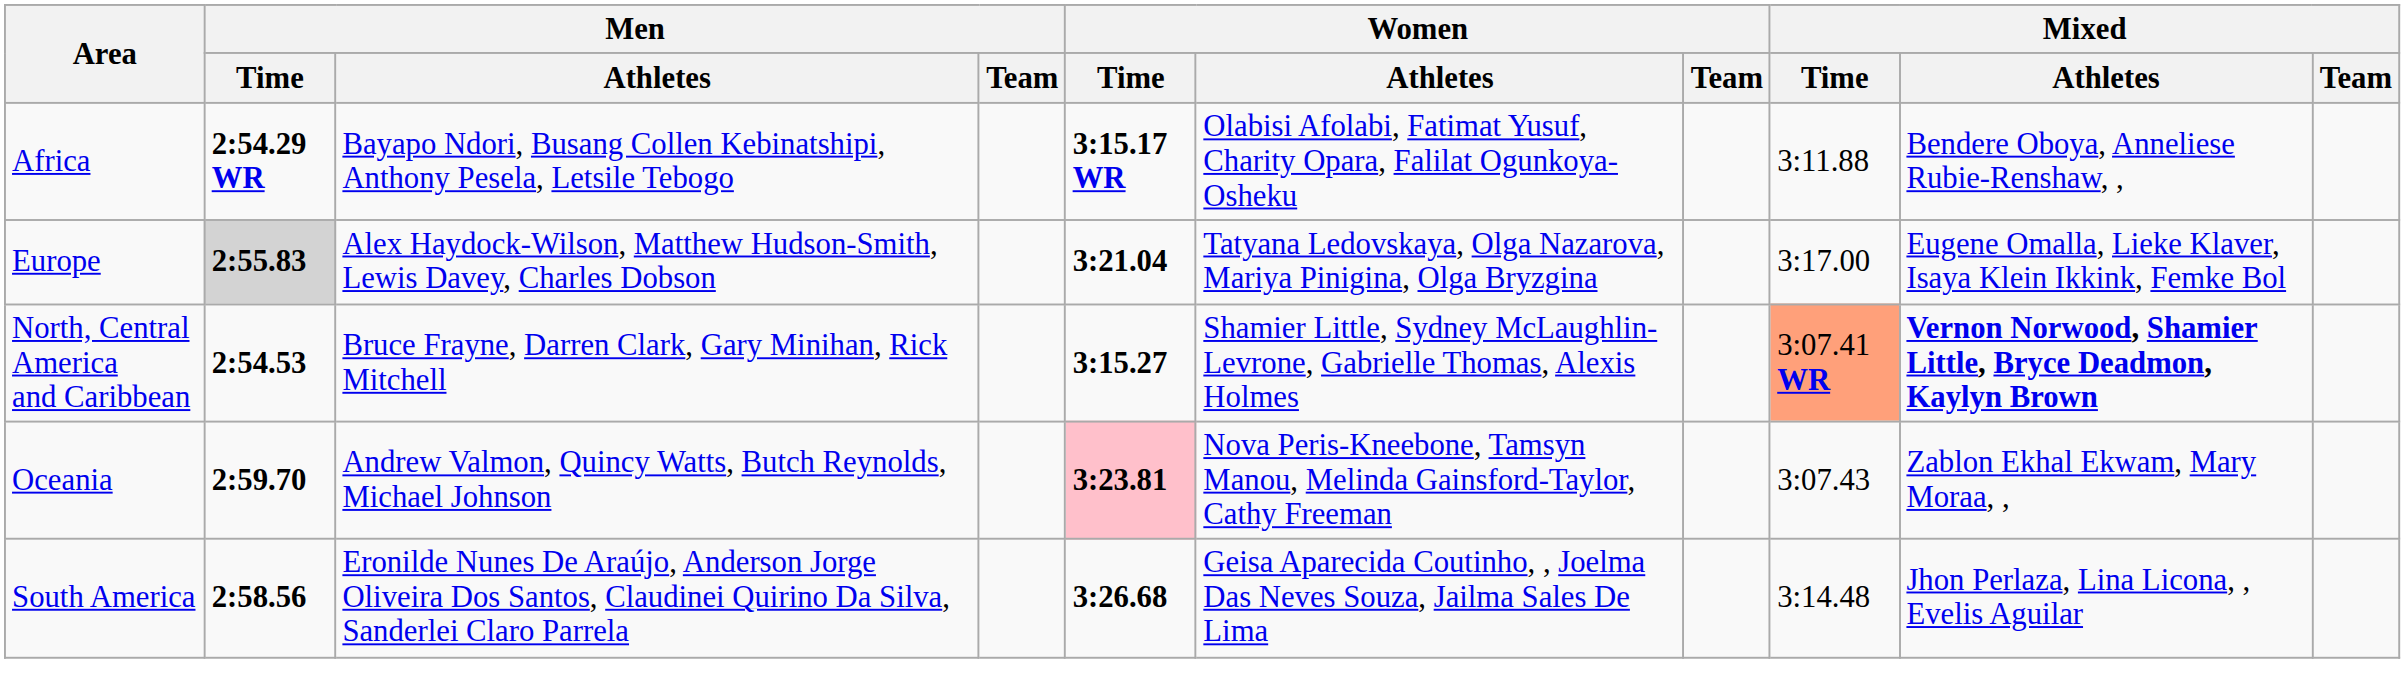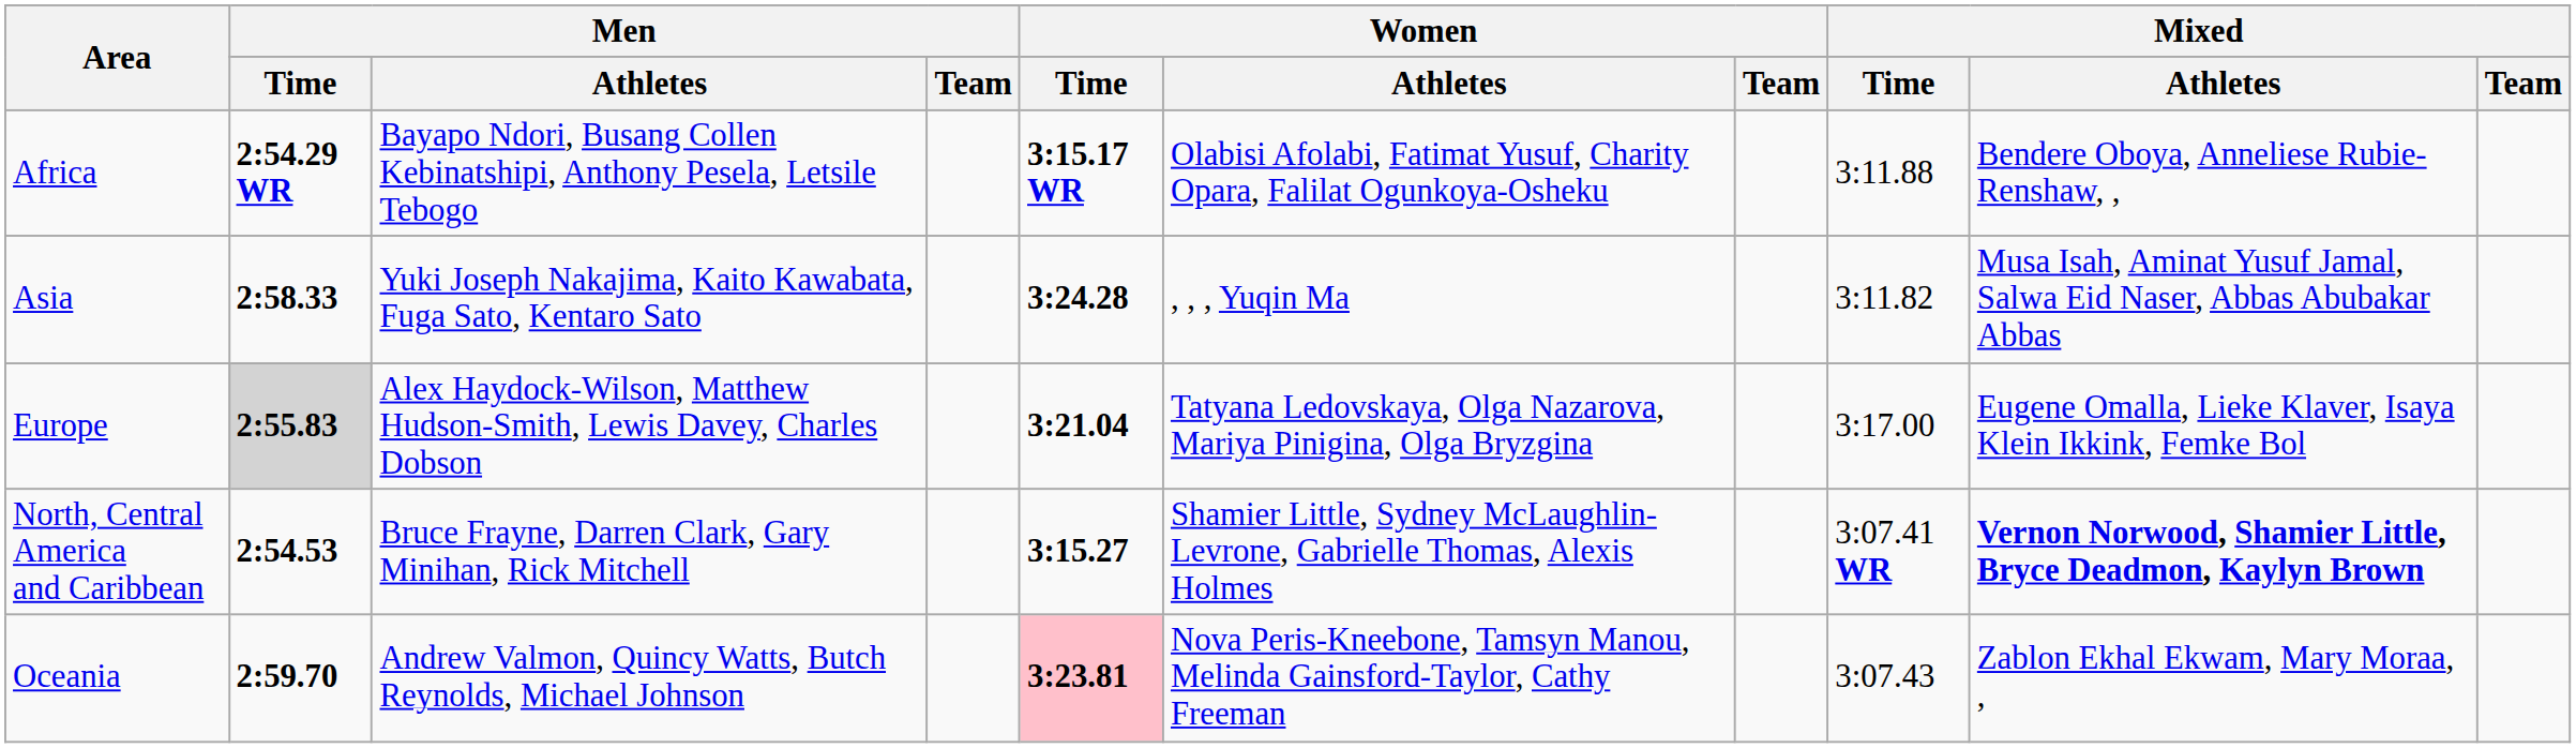 <table class="wikitable">
 <tr>
 <th rowspan="2">Area</th>
 <th colspan="3">Men</th>
 <th colspan="3">Women</th>
 <th colspan="3">Mixed</th>
 </tr>
 <tr>
 <th>Time</th>
 <th>Athletes</th>
 <th>Team</th>
 <th>Time</th>
 <th>Athletes</th>
 <th>Team</th>
 <th>Time</th>
 <th>Athletes</th>
 <th>Team</th>
 </tr>
 <tr>
 <td><a href='#'>Africa</a></td>
 <td><strong>2:54.29 <a href='#'>WR</a></strong></td>
 <td><a href='#'>Bayapo Ndori</a>, <a href='#'>Busang Collen Kebinatshipi</a>, <a href='#'>Anthony Pesela</a>, <a href='#'>Letsile Tebogo</a></td>
 <td></td>
 <td><strong>3:15.17 <a href='#'>WR</a></strong></td>
 <td><a href='#'>Olabisi Afolabi</a>, <a href='#'>Fatimat Yusuf</a>, <a href='#'>Charity Opara</a>, <a href='#'>Falilat Ogunkoya-Osheku</a></td>
 <td></td>
 <td>3:11.88</td>
 <td><a href='#'>Bendere Oboya</a>, <a href='#'>Anneliese Rubie-Renshaw</a>, , </td>
 <td></td>
 </tr>
 <tr>
+<td><a href='#'>Asia</a></td>
+<td><strong>2:58.33</strong></td>
+<td><a href='#'>Yuki Joseph Nakajima</a>, <a href='#'>Kaito Kawabata</a>, <a href='#'>Fuga Sato</a>, <a href='#'>Kentaro Sato</a></td>
+<td></td>
+<td><strong>3:24.28</strong></td>
+<td>, , , <a href='#'>Yuqin Ma</a></td>
+<td></td>
+<td>3:11.82</td>
+<td><a href='#'>Musa Isah</a>, <a href='#'>Aminat Yusuf Jamal</a>, <a href='#'>Salwa Eid Naser</a>, <a href='#'>Abbas Abubakar Abbas</a></td>
+<td></td>
+</tr>
+<tr>
 <td><a href='#'>Europe</a></td>
 <td style="background: lightgrey;"><strong>2:55.83</strong> </td>
 <td><a href='#'>Alex Haydock-Wilson</a>, <a href='#'>Matthew Hudson-Smith</a>, <a href='#'>Lewis Davey</a>, <a href='#'>Charles Dobson</a></td>
 <td></td>
 <td><strong>3:21.04</strong></td>
 <td><a href='#'>Tatyana Ledovskaya</a>, <a href='#'>Olga Nazarova</a>, <a href='#'>Mariya Pinigina</a>, <a href='#'>Olga Bryzgina</a></td>
 <td></td>
 <td>3:17.00</td>
 <td><a href='#'>Eugene Omalla</a>, <a href='#'>Lieke Klaver</a>, <a href='#'>Isaya Klein Ikkink</a>, <a href='#'>Femke Bol</a></td>
 <td></td>
 </tr>
 <tr>
 <td><a href='#'>North, Central America</a><br><a href='#'>and Caribbean</a></td>
 <td><strong>2:54.53</strong></td>
 <td><a href='#'>Bruce Frayne</a>, <a href='#'>Darren Clark</a>, <a href='#'>Gary Minihan</a>, <a href='#'>Rick Mitchell</a></td>
 <td></td>
 <td><strong>3:15.27</strong></td>
 <td><a href='#'>Shamier Little</a>, <a href='#'>Sydney McLaughlin-Levrone</a>, <a href='#'>Gabrielle Thomas</a>, <a href='#'>Alexis Holmes</a></td>
 <td></td>
-<td style="background: lightsalmon;">3:07.41 <strong><a href='#'>WR</a></strong></td>
+<td>3:07.41 <strong><a href='#'>WR</a></strong></td>
 <td><strong><a href='#'>Vernon Norwood</a>, <a href='#'>Shamier Little</a>, <a href='#'>Bryce Deadmon</a>, <a href='#'>Kaylyn Brown</a></strong></td>
 <td></td>
 </tr>
 <tr>
 <td><a href='#'>Oceania</a></td>
 <td><strong>2:59.70</strong></td>
 <td><a href='#'>Andrew Valmon</a>, <a href='#'>Quincy Watts</a>, <a href='#'>Butch Reynolds</a>, <a href='#'>Michael Johnson</a></td>
 <td></td>
 <td style="background: pink;"><strong>3:23.81</strong></td>
 <td><a href='#'>Nova Peris-Kneebone</a>, <a href='#'>Tamsyn Manou</a>, <a href='#'>Melinda Gainsford-Taylor</a>, <a href='#'>Cathy Freeman</a></td>
 <td></td>
 <td>3:07.43</td>
 <td><a href='#'>Zablon Ekhal Ekwam</a>, <a href='#'>Mary Moraa</a>, , </td>
 <td></td>
 </tr>
-<tr>
-<td><a href='#'>South America</a></td>
-<td><strong>2:58.56</strong></td>
-<td><a href='#'>Eronilde Nunes De Araújo</a>, <a href='#'>Anderson Jorge Oliveira Dos Santos</a>, <a href='#'>Claudinei Quirino Da Silva</a>, <a href='#'>Sanderlei Claro Parrela</a></td>
-<td></td>
-<td><strong>3:26.68</strong></td>
-<td><a href='#'>Geisa Aparecida Coutinho</a>, , <a href='#'>Joelma Das Neves Souza</a>, <a href='#'>Jailma Sales De Lima</a></td>
-<td></td>
-<td>3:14.48</td>
-<td><a href='#'>Jhon Perlaza</a>, <a href='#'>Lina Licona</a>, , <a href='#'>Evelis Aguilar</a></td>
-<td></td>
-</tr>
 </table>
